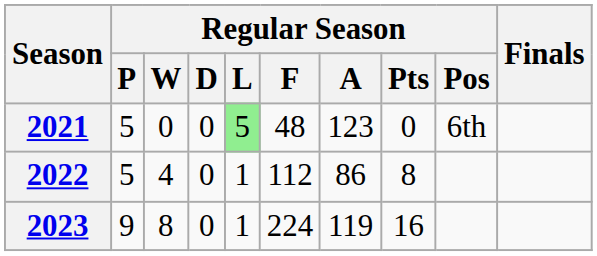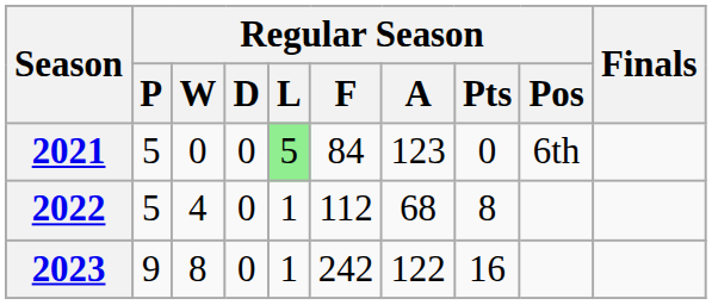 <table class="wikitable" style="text-align: center">
 <tr>
 <th rowspan="2" scope="col">Season</th>
 <th colspan="8" scope="col">Regular Season</th>
 <th rowspan="2" scope="col">Finals<br></th>
 </tr>
 <tr>
 <th scope="col">P</th>
 <th scope="col">W</th>
 <th scope="col">D</th>
 <th scope="col">L</th>
 <th scope="col">F</th>
 <th scope="col">A</th>
 <th scope="col">Pts</th>
 <th scope="col">Pos</th>
 </tr>
 <tr>
 <th scope="row"><a href='#'>2021</a></th>
 <td>5</td>
 <td>0</td>
 <td>0</td>
 <td style="background: lightgreen;">5</td>
-<td>48</td>
+<td>84</td>
 <td>123</td>
 <td>0</td>
 <td>6th</td>
 <td></td>
 </tr>
 <tr>
 <th scope="row"><a href='#'>2022</a></th>
 <td>5</td>
 <td>4</td>
 <td>0</td>
 <td>1</td>
 <td>112</td>
-<td>86</td>
+<td>68</td>
 <td>8</td>
 <td></td>
 <td></td>
 </tr>
 <tr>
 <th scope="row"><a href='#'>2023</a></th>
 <td>9</td>
 <td>8</td>
 <td>0</td>
 <td>1</td>
-<td>224</td>
-<td>119</td>
+<td>242</td>
+<td>122</td>
 <td>16</td>
 <td></td>
 <td></td>
 </tr>
 </table>
